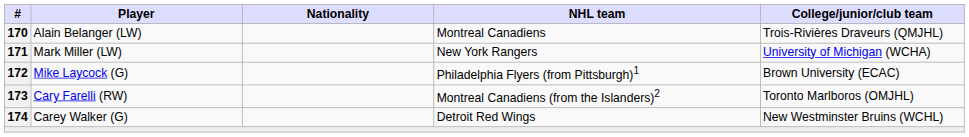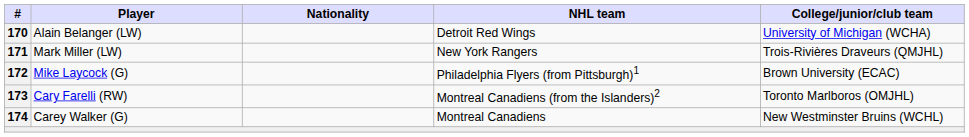 <table class="wikitable" style="width: 100%">
 <tr>
 <th style="background:#ddf; width:2.75%;">#</th>
 <th style="background:#ddf; width:22.0%;">Player</th>
 <th style="background:#ddf; width:20.0%;">Nationality</th>
 <th style="background:#ddf; width:34.0%;">NHL team</th>
 <th style="background:#ddf; width:100.0%;">College/junior/club team</th>
 </tr>
 <tr>
 <th>170</th>
 <td>Alain Belanger (LW)</td>
 <td></td>
-<td>Montreal Canadiens</td>
-<td>Trois-Rivières Draveurs (QMJHL)</td>
+<td>Detroit Red Wings</td>
+<td><a href='#'>University of Michigan</a> (WCHA)</td>
 </tr>
 <tr>
 <th>171</th>
 <td>Mark Miller (LW)</td>
 <td></td>
 <td>New York Rangers</td>
-<td><a href='#'>University of Michigan</a> (WCHA)</td>
+<td>Trois-Rivières Draveurs (QMJHL)</td>
 </tr>
 <tr>
 <th>172</th>
 <td><a href='#'>Mike Laycock</a> (G)</td>
 <td></td>
 <td>Philadelphia Flyers (from Pittsburgh)<sup>1</sup></td>
 <td>Brown University (ECAC)</td>
 </tr>
 <tr>
 <th>173</th>
 <td><a href='#'>Cary Farelli</a> (RW)</td>
 <td></td>
 <td>Montreal Canadiens (from the Islanders)<sup>2</sup></td>
 <td>Toronto Marlboros (OMJHL)</td>
 </tr>
 <tr>
 <th>174</th>
 <td>Carey Walker (G)</td>
 <td></td>
-<td>Detroit Red Wings</td>
+<td>Montreal Canadiens</td>
 <td>New Westminster Bruins (WCHL)</td>
 </tr>
 <tr>
 <td align=center colspan="6" bgcolor="#efefef"></td>
 </tr>
 </table>
